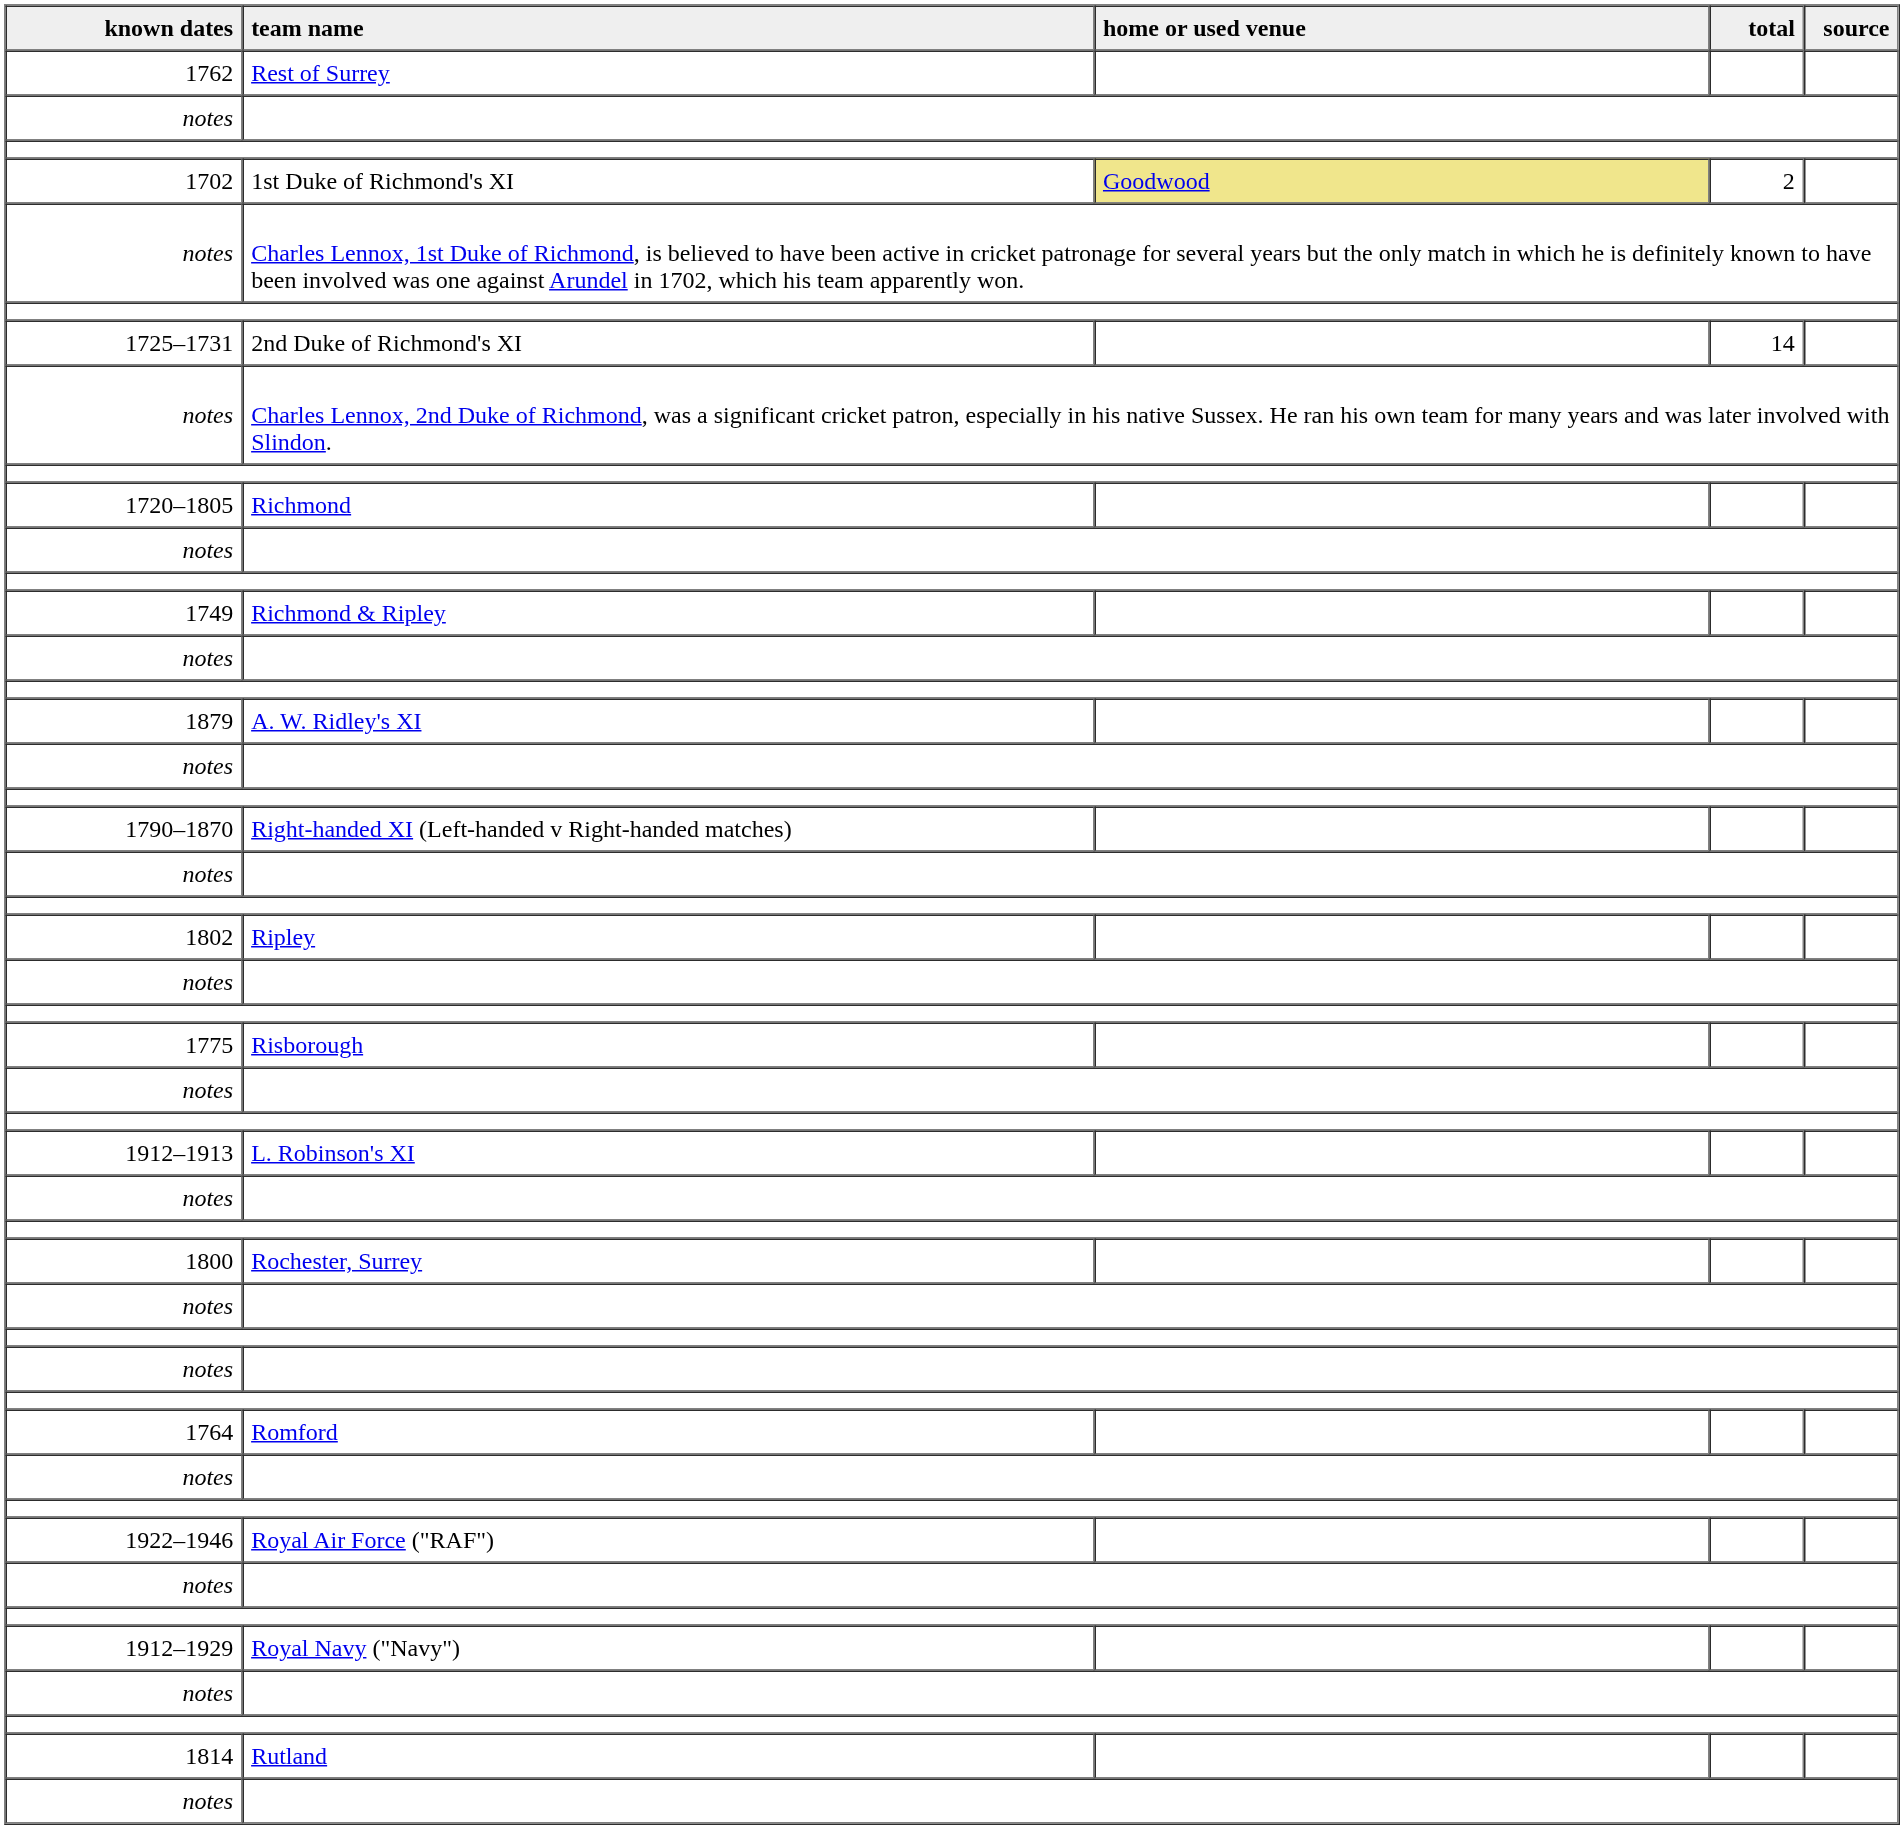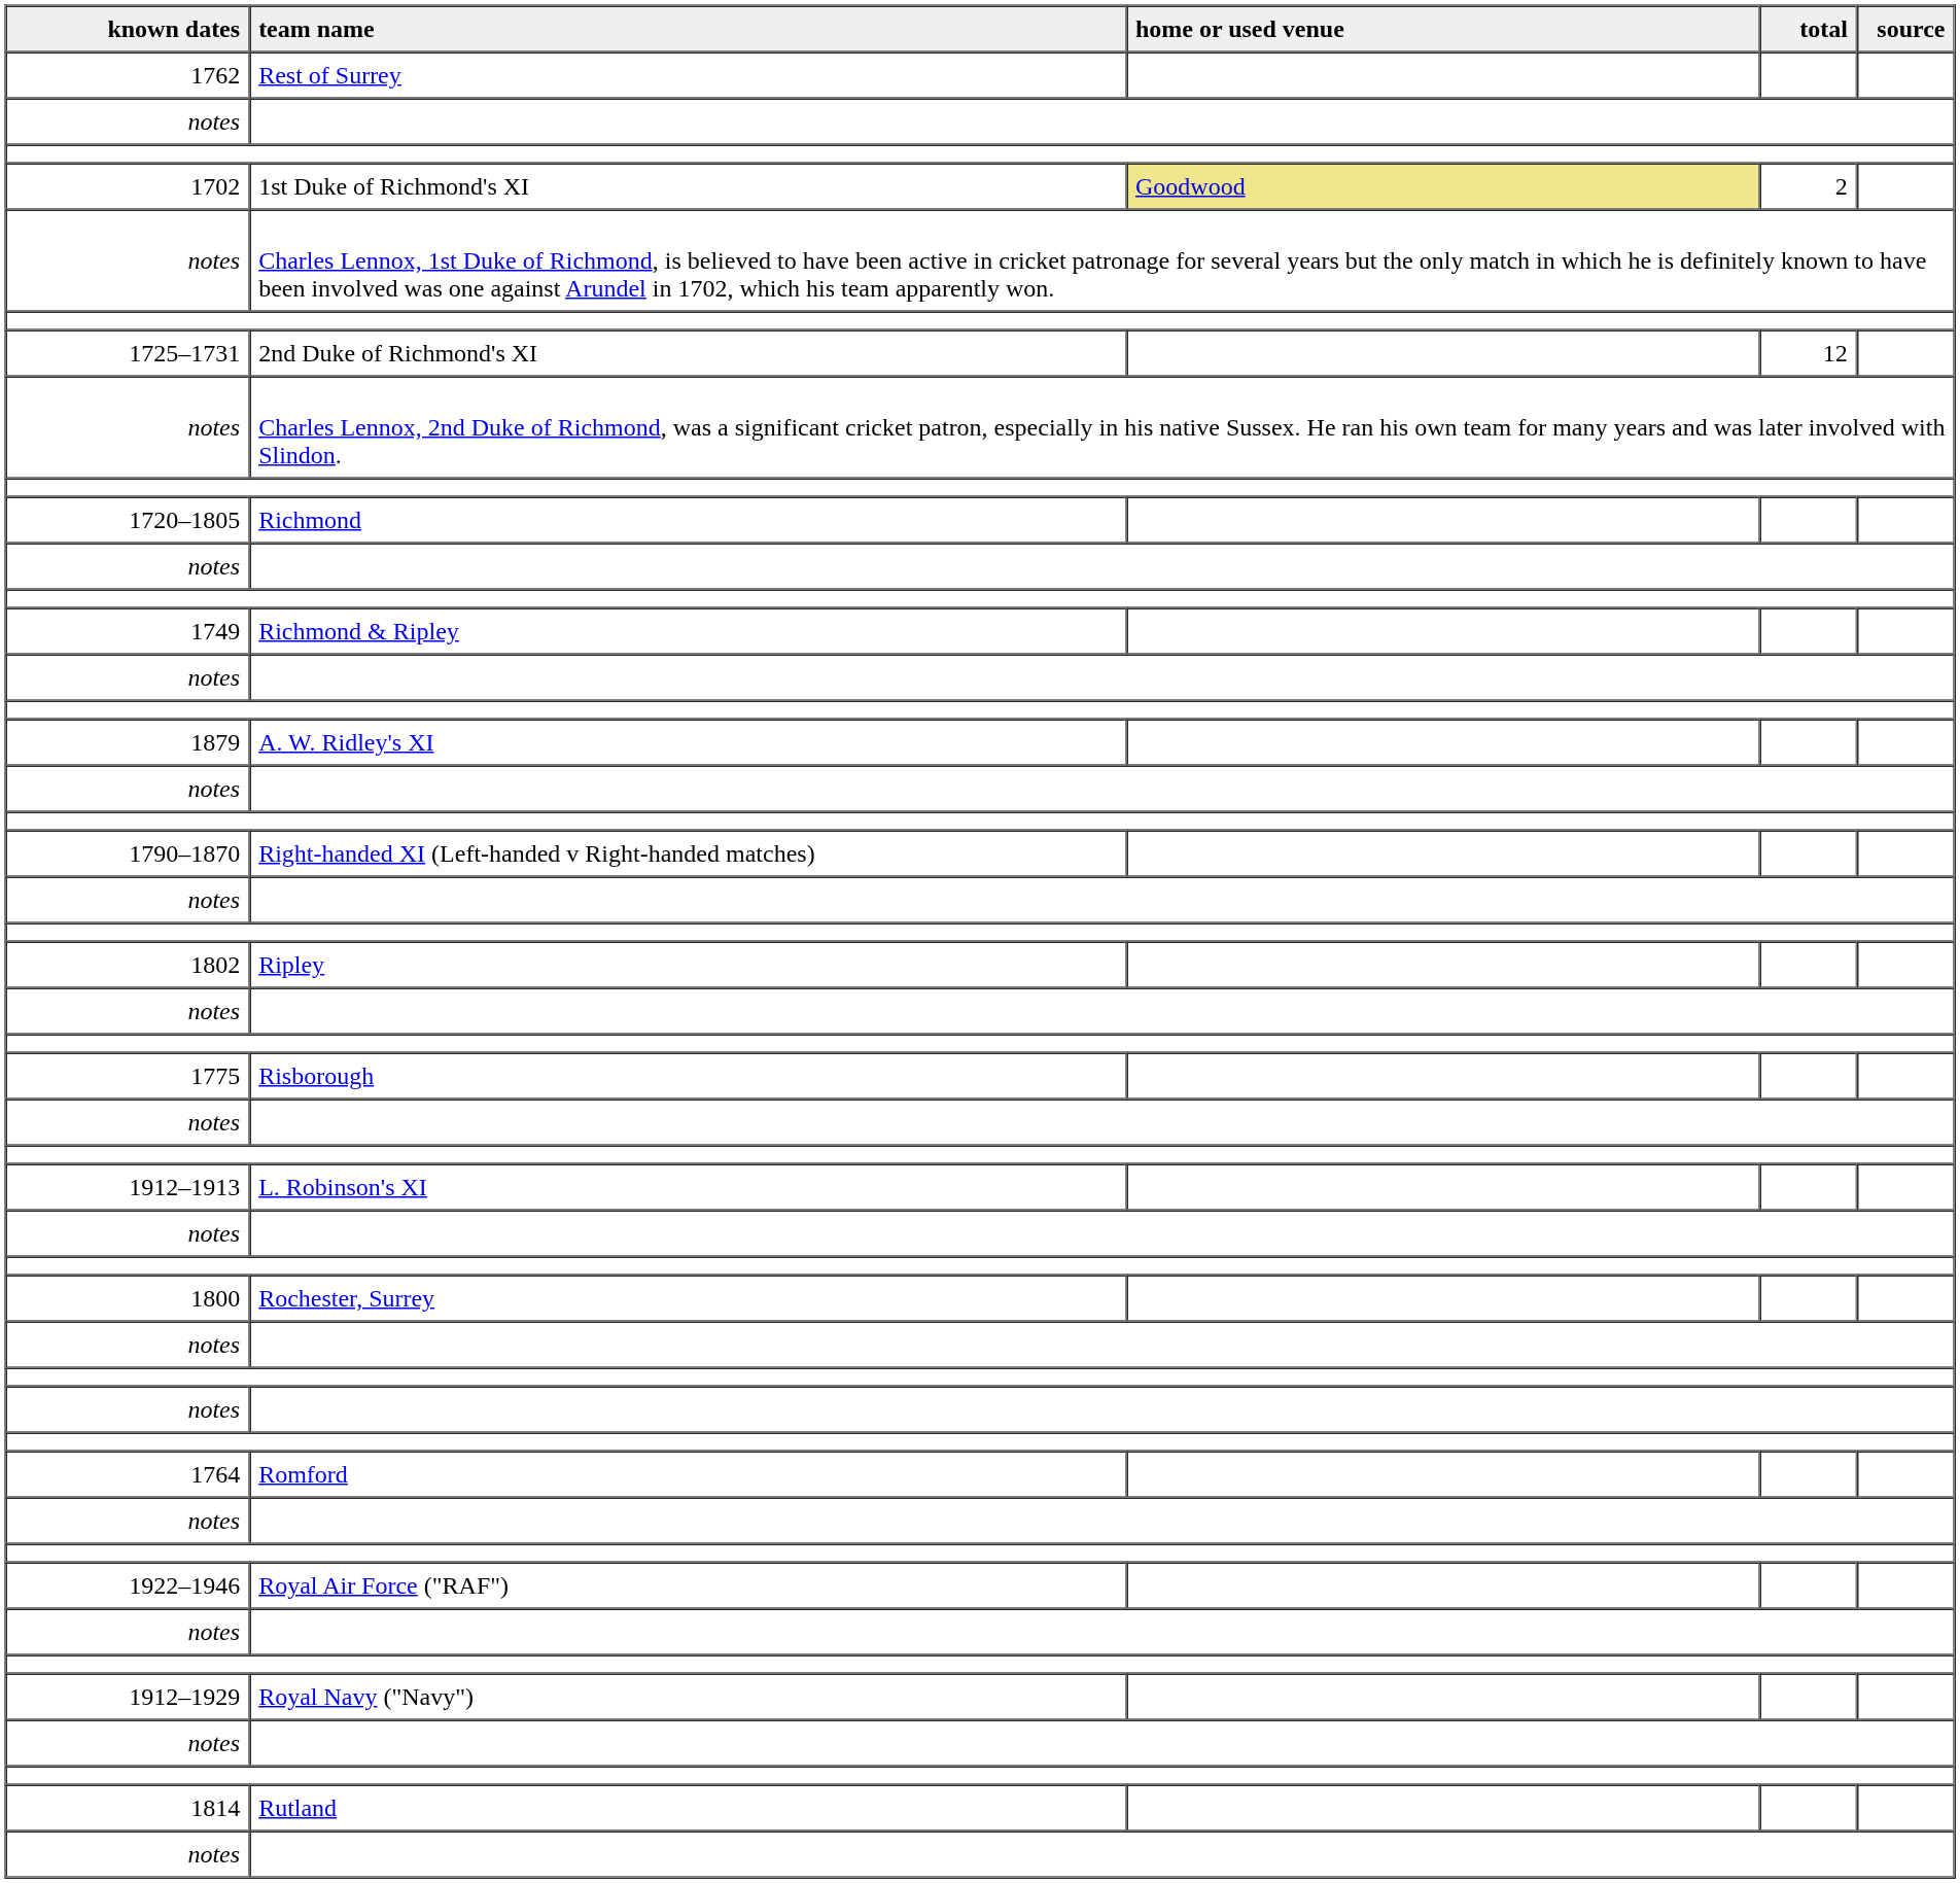 <table border="1" cellpadding="5" cellspacing="0">
 <tr style="background:#efefef;">
 <th style="width:12.5%; text-align:right;">known dates</th>
 <th style="width:45.0%; text-align:left;">team name</th>
 <th style="width:32.5%; text-align:left;">home or used venue</th>
 <th style="width:5.00%; text-align:right;">total</th>
 <th style="width:5.00%; text-align:right;">source</th>
 </tr>
 <tr>
 <td style="text-align:right;">1762</td>
 <td><a href='#'>Rest of Surrey</a></td>
 <td></td>
 <td style="text-align:right;"></td>
 <td style="text-align:right;"></td>
 </tr>
 <tr>
 <td style="text-align:right;"><em>notes</em></td>
 <td colspan="4"></td>
 </tr>
 <tr>
 <td colspan="5"></td>
 </tr>
 <tr>
 <td style="text-align:right;">1702</td>
 <td>1st Duke of Richmond's XI</td>
 <td style="background: khaki;"><a href='#'>Goodwood</a></td>
 <td style="text-align:right;">2</td>
 <td style="text-align:right;"></td>
 </tr>
 <tr>
 <td style="text-align:right;"><em>notes</em></td>
 <td colspan="4"><br><a href='#'>Charles Lennox, 1st Duke of Richmond</a>, is believed to have been active in cricket patronage for several years but the only match in which he is definitely known to have been involved was one against <a href='#'>Arundel</a> in 1702, which his team apparently won.</td>
 </tr>
 <tr>
 <td colspan="5"></td>
 </tr>
 <tr>
 <td style="text-align:right;">1725–1731</td>
 <td>2nd Duke of Richmond's XI</td>
 <td></td>
-<td style="text-align:right;">14</td>
+<td style="text-align:right;">12</td>
 <td style="text-align:right;"></td>
 </tr>
 <tr>
 <td style="text-align:right;"><em>notes</em></td>
 <td colspan="4"><br><a href='#'>Charles Lennox, 2nd Duke of Richmond</a>, was a significant cricket patron, especially in his native Sussex. He ran his own team for many years and was later involved with <a href='#'>Slindon</a>.</td>
 </tr>
 <tr>
 <td colspan="5"></td>
 </tr>
 <tr>
 <td style="text-align:right;">1720–1805</td>
 <td><a href='#'>Richmond</a></td>
 <td></td>
 <td style="text-align:right;"></td>
 <td style="text-align:right;"></td>
 </tr>
 <tr>
 <td style="text-align:right;"><em>notes</em></td>
 <td colspan="4"></td>
 </tr>
 <tr>
 <td colspan="5"></td>
 </tr>
 <tr>
 <td style="text-align:right;">1749</td>
 <td><a href='#'>Richmond & Ripley</a></td>
 <td></td>
 <td style="text-align:right;"></td>
 <td style="text-align:right;"></td>
 </tr>
 <tr>
 <td style="text-align:right;"><em>notes</em></td>
 <td colspan="4"></td>
 </tr>
 <tr>
 <td colspan="5"></td>
 </tr>
 <tr>
 <td style="text-align:right;">1879</td>
 <td><a href='#'>A. W. Ridley's XI</a></td>
 <td></td>
 <td style="text-align:right;"></td>
 <td style="text-align:right;"></td>
 </tr>
 <tr>
 <td style="text-align:right;"><em>notes</em></td>
 <td colspan="4"></td>
 </tr>
 <tr>
 <td colspan="5"></td>
 </tr>
 <tr>
 <td style="text-align:right;">1790–1870</td>
 <td><a href='#'>Right-handed XI</a> (Left-handed v Right-handed matches)</td>
 <td></td>
 <td style="text-align:right;"></td>
 <td style="text-align:right;"></td>
 </tr>
 <tr>
 <td style="text-align:right;"><em>notes</em></td>
 <td colspan="4"></td>
 </tr>
 <tr>
 <td colspan="5"></td>
 </tr>
 <tr>
 <td style="text-align:right;">1802</td>
 <td><a href='#'>Ripley</a></td>
 <td></td>
 <td style="text-align:right;"></td>
 <td style="text-align:right;"></td>
 </tr>
 <tr>
 <td style="text-align:right;"><em>notes</em></td>
 <td colspan="4"></td>
 </tr>
 <tr>
 <td colspan="5"></td>
 </tr>
 <tr>
 <td style="text-align:right;">1775</td>
 <td><a href='#'>Risborough</a></td>
 <td></td>
 <td style="text-align:right;"></td>
 <td style="text-align:right;"></td>
 </tr>
 <tr>
 <td style="text-align:right;"><em>notes</em></td>
 <td colspan="4"></td>
 </tr>
 <tr>
 <td colspan="5"></td>
 </tr>
 <tr>
 <td style="text-align:right;">1912–1913</td>
 <td><a href='#'>L. Robinson's XI</a></td>
 <td></td>
 <td style="text-align:right;"></td>
 <td style="text-align:right;"></td>
 </tr>
 <tr>
 <td style="text-align:right;"><em>notes</em></td>
 <td colspan="4"></td>
 </tr>
 <tr>
 <td colspan="5"></td>
 </tr>
 <tr>
 <td style="text-align:right;">1800</td>
 <td><a href='#'>Rochester, Surrey</a></td>
 <td></td>
 <td style="text-align:right;"></td>
 <td style="text-align:right;"></td>
 </tr>
 <tr>
 <td style="text-align:right;"><em>notes</em></td>
 <td colspan="4"></td>
 </tr>
 <tr>
 <td colspan="5"></td>
 </tr>
 <tr>
 <td style="text-align:right;"><em>notes</em></td>
 <td colspan="4"></td>
 </tr>
 <tr>
 <td colspan="5"></td>
 </tr>
 <tr>
 <td style="text-align:right;">1764</td>
 <td><a href='#'>Romford</a></td>
 <td></td>
 <td style="text-align:right;"></td>
 <td style="text-align:right;"></td>
 </tr>
 <tr>
 <td style="text-align:right;"><em>notes</em></td>
 <td colspan="4"></td>
 </tr>
 <tr>
 <td colspan="5"></td>
 </tr>
 <tr>
 <td style="text-align:right;">1922–1946</td>
 <td><a href='#'>Royal Air Force</a> ("RAF")</td>
 <td></td>
 <td style="text-align:right;"></td>
 <td style="text-align:right;"></td>
 </tr>
 <tr>
 <td style="text-align:right;"><em>notes</em></td>
 <td colspan="4"></td>
 </tr>
 <tr>
 <td colspan="5"></td>
 </tr>
 <tr>
 <td style="text-align:right;">1912–1929</td>
 <td><a href='#'>Royal Navy</a> ("Navy")</td>
 <td></td>
 <td style="text-align:right;"></td>
 <td style="text-align:right;"></td>
 </tr>
 <tr>
 <td style="text-align:right;"><em>notes</em></td>
 <td colspan="4"></td>
 </tr>
 <tr>
 <td colspan="5"></td>
 </tr>
 <tr>
 <td style="text-align:right;">1814</td>
 <td><a href='#'>Rutland</a></td>
 <td></td>
 <td style="text-align:right;"></td>
 <td style="text-align:right;"></td>
 </tr>
 <tr>
 <td style="text-align:right;"><em>notes</em></td>
 <td colspan="4"></td>
 </tr>
 </table>
